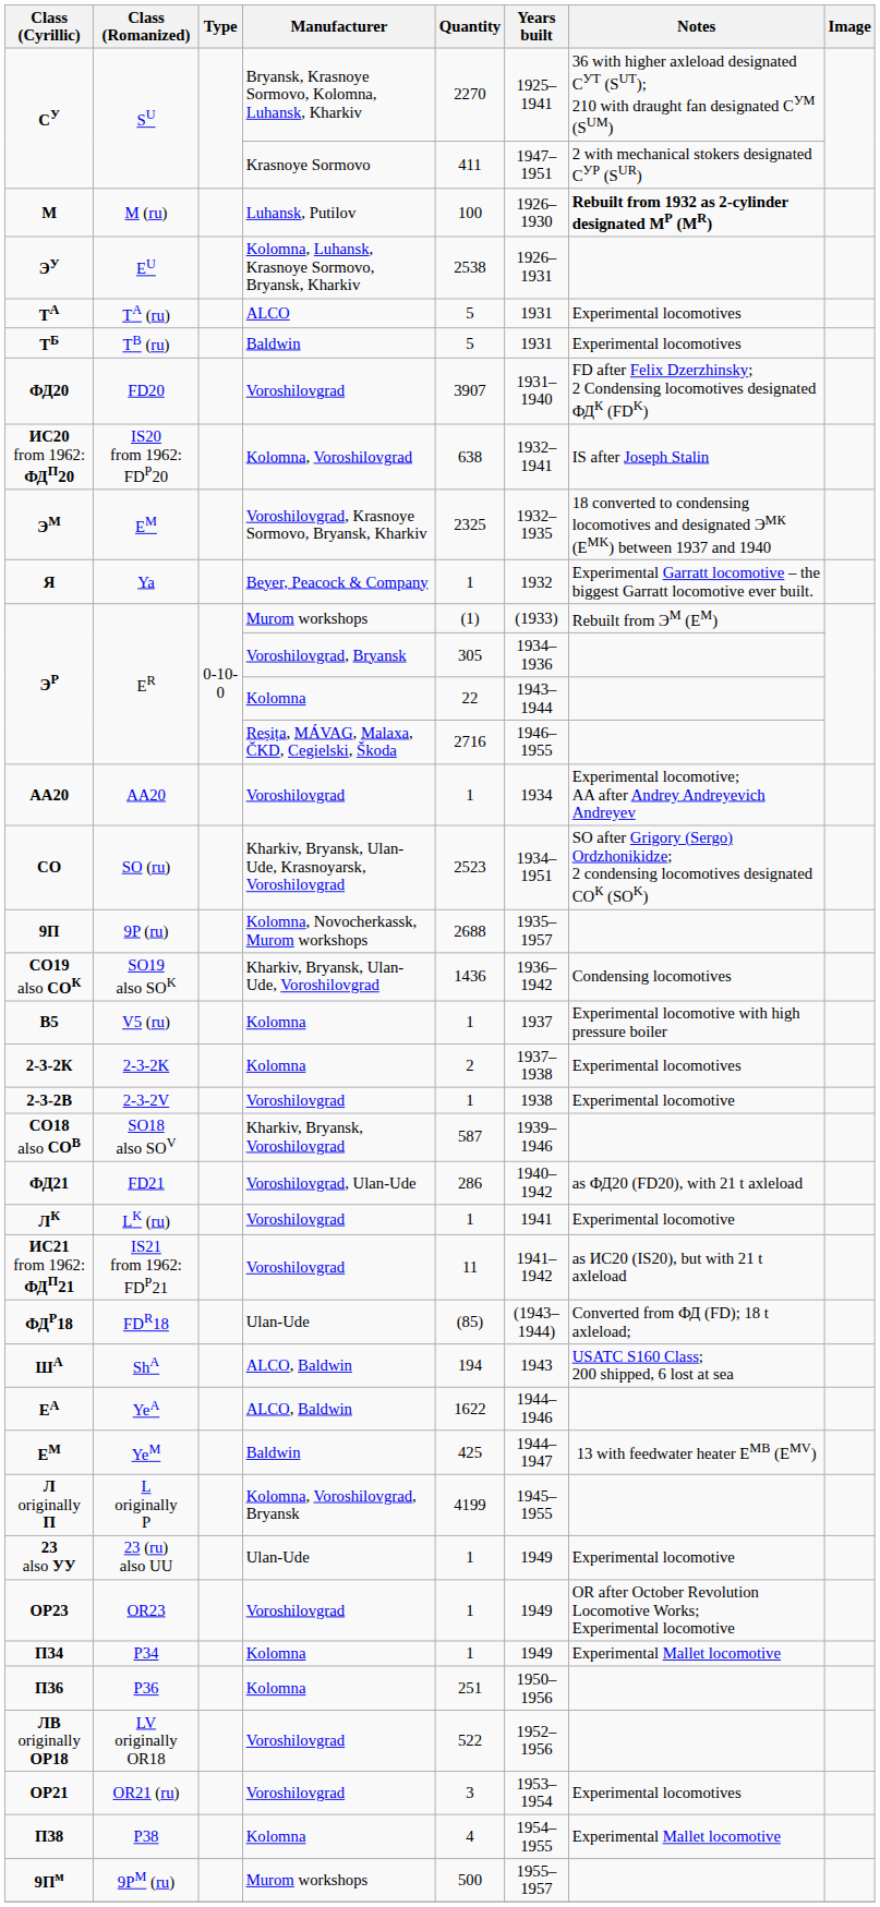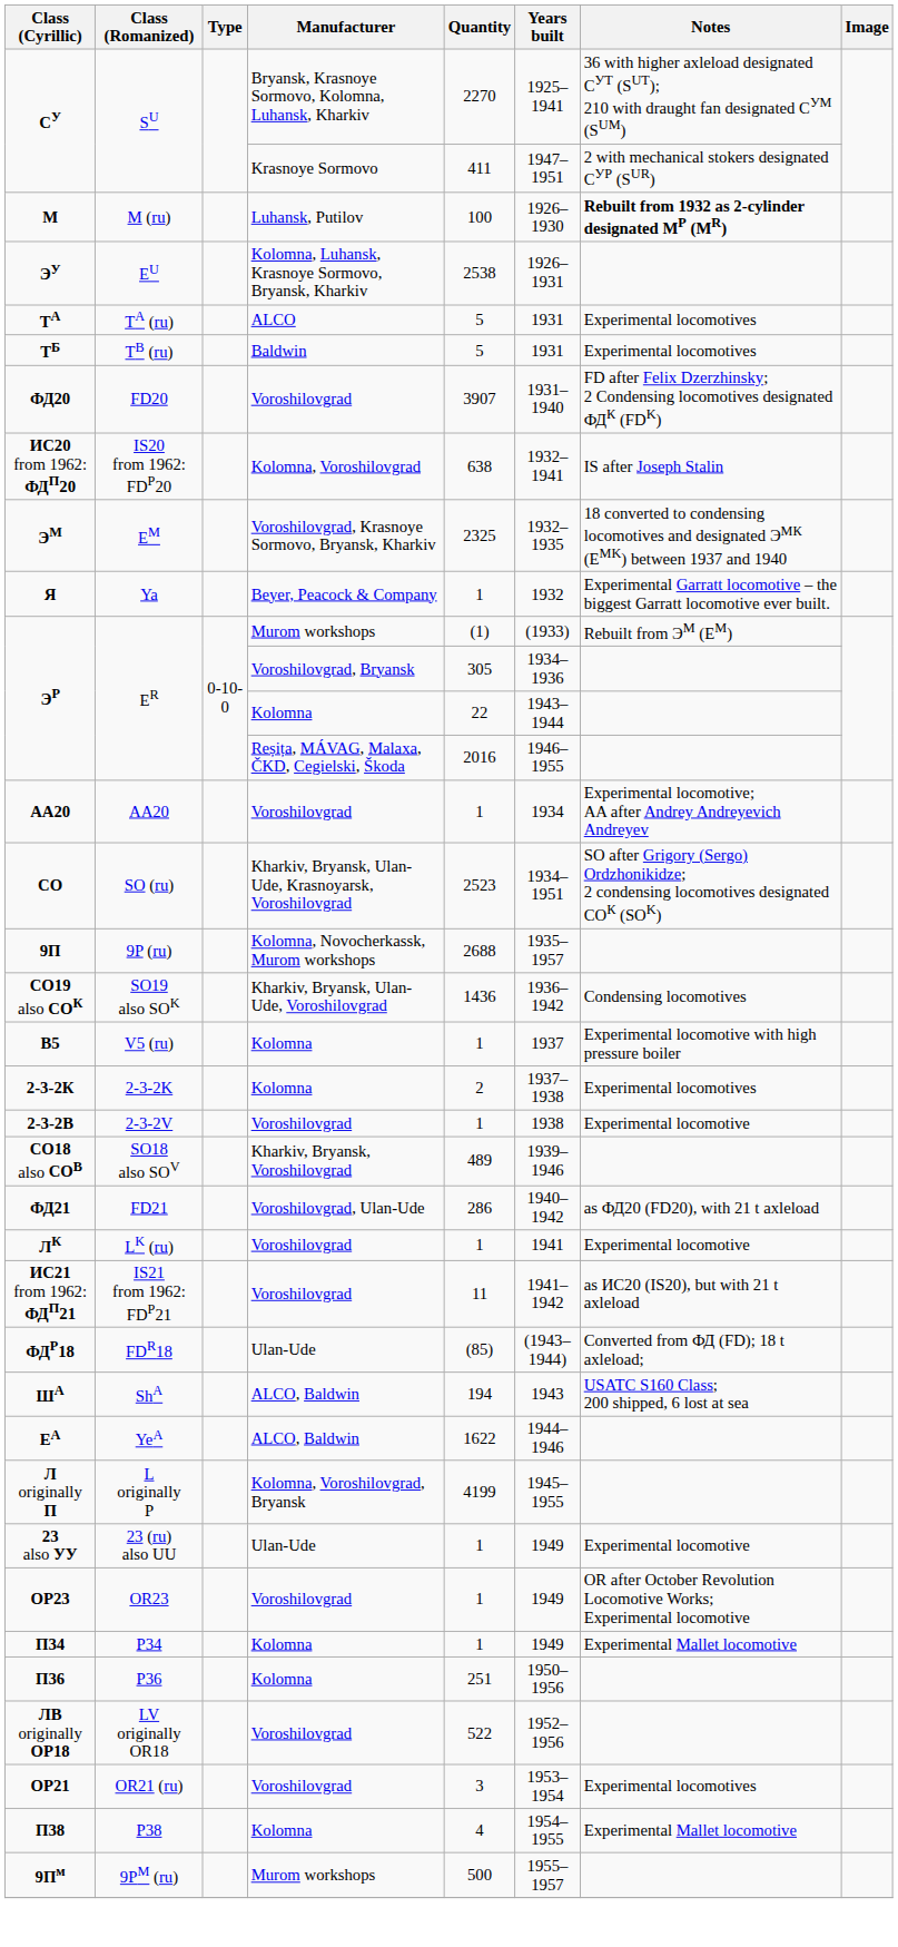 <table class=wikitable style=text-align:center>
 <tr>
 <th>Class<br>(Cyrillic)</th>
 <th>Class<br>(Romanized)</th>
 <th>Type</th>
 <th>Manufacturer</th>
 <th>Quantity</th>
 <th>Years<br>built</th>
 <th>Notes</th>
 <th>Image</th>
 </tr>
 <tr>
 <td rowspan="2"><strong>С<sup>У</sup></strong></td>
 <td rowspan="2"><a href='#'>S<sup>U</sup></a></td>
 <td rowspan="2"></td>
 <td align=left>Bryansk, Krasnoye Sormovo, Kolomna, <a href='#'>Luhansk</a>, Kharkiv</td>
 <td>2270</td>
 <td>1925–1941</td>
 <td align=left>36 with higher axleload designated С<sup>УТ</sup> (S<sup>UT</sup>);<br>210 with draught fan designated С<sup>УМ</sup> (S<sup>UM</sup>)</td>
 <td rowspan="2"></td>
 </tr>
 <tr>
 <td align=left>Krasnoye Sormovo</td>
 <td>411</td>
 <td>1947–1951</td>
 <td align=left>2 with mechanical stokers designated С<sup>УР</sup> (S<sup>UR</sup>)</td>
 </tr>
 <tr>
 <td><strong>М</strong></td>
 <td><a href='#'>M</a> (<a href='#'>ru</a>)</td>
 <td></td>
 <td align=left><a href='#'>Luhansk</a>, Putilov</td>
 <td>100</td>
 <td>1926–1930</td>
 <td align=left><strong>Rebuilt from 1932 as 2-cylinder designated М<sup>Р</sup> (M<sup>R</sup>)</strong></td>
 <td></td>
 </tr>
 <tr>
 <td><strong>Э<sup>У</sup></strong></td>
 <td><a href='#'>E<sup>U</sup></a></td>
 <td></td>
 <td align=left><a href='#'>Kolomna</a>, <a href='#'>Luhansk</a>, Krasnoye Sormovo, Bryansk, Kharkiv</td>
 <td>2538</td>
 <td>1926–1931</td>
 <td align=left></td>
 <td></td>
 </tr>
 <tr>
 <td><strong>Т<sup>A</sup></strong></td>
 <td><a href='#'>T<sup>A</sup></a> (<a href='#'>ru</a>)</td>
 <td></td>
 <td align=left><a href='#'>ALCO</a></td>
 <td>5</td>
 <td>1931</td>
 <td align=left>Experimental locomotives</td>
 <td></td>
 </tr>
 <tr>
 <td><strong>Т<sup>Б</sup></strong></td>
 <td><a href='#'>T<sup>B</sup></a> (<a href='#'>ru</a>)</td>
 <td></td>
 <td align=left><a href='#'>Baldwin</a></td>
 <td>5</td>
 <td>1931</td>
 <td align=left>Experimental locomotives</td>
 <td></td>
 </tr>
 <tr>
 <td><strong>ФД20</strong></td>
 <td><a href='#'>FD20</a></td>
 <td></td>
 <td align=left><a href='#'>Voroshilovgrad</a></td>
 <td>3907</td>
 <td>1931–1940</td>
 <td align=left> FD after <a href='#'>Felix Dzerzhinsky</a>; <br> 2 Condensing locomotives designated ФД<sup>К</sup> (FD<sup>K</sup>)</td>
 <td></td>
 </tr>
 <tr>
 <td><strong>ИС20</strong> <br>from 1962: <strong>ФД<sup>П</sup>20</strong></td>
 <td><a href='#'>IS20</a><br>from 1962: FD<sup>P</sup>20</td>
 <td></td>
 <td align=left><a href='#'>Kolomna</a>, <a href='#'>Voroshilovgrad</a></td>
 <td>638</td>
 <td>1932–1941</td>
 <td align=left>IS after <a href='#'>Joseph Stalin</a></td>
 <td></td>
 </tr>
 <tr>
 <td><strong>Э<sup>М</sup></strong></td>
 <td><a href='#'>E<sup>M</sup></a></td>
 <td></td>
 <td align=left><a href='#'>Voroshilovgrad</a>, Krasnoye Sormovo, Bryansk, Kharkiv</td>
 <td>2325</td>
 <td>1932–1935</td>
 <td align=left>18 converted to condensing locomotives and designated Э<sup>МК</sup> (E<sup>MK</sup>) between 1937 and 1940</td>
 <td></td>
 </tr>
 <tr>
 <td><strong>Я</strong></td>
 <td><a href='#'>Ya</a></td>
 <td></td>
 <td align=left><a href='#'>Beyer, Peacock & Company</a></td>
 <td>1</td>
 <td>1932</td>
 <td align=left> Experimental <a href='#'>Garratt locomotive</a> – the biggest Garratt locomotive ever built.</td>
 <td></td>
 </tr>
 <tr>
 <td rowspan="4"><strong>Э<sup>Р</sup></strong></td>
 <td rowspan="4">E<sup>R</sup></td>
 <td rowspan="4">0-10-0</td>
 <td align=left><a href='#'>Murom</a> workshops</td>
 <td>(1)</td>
 <td>(1933)</td>
 <td align=left> Rebuilt from Э<sup>М</sup> (E<sup>M</sup>)</td>
 <td rowspan="4"></td>
 </tr>
 <tr>
 <td align=left><a href='#'>Voroshilovgrad</a>, <a href='#'>Bryansk</a></td>
 <td>305</td>
 <td>1934–1936</td>
 <td align=left></td>
 </tr>
 <tr>
 <td align=left><a href='#'>Kolomna</a></td>
 <td>22</td>
 <td>1943–1944</td>
 <td align=left></td>
 </tr>
 <tr>
 <td align=left><a href='#'>Reșița</a>, <a href='#'>MÁVAG</a>, <a href='#'>Malaxa</a>, <a href='#'>ČKD</a>, <a href='#'>Cegielski</a>, <a href='#'>Škoda</a></td>
-<td>2716</td>
+<td>2016</td>
 <td>1946–1955</td>
 <td align=left></td>
 </tr>
 <tr>
 <td><strong>АА20</strong></td>
 <td><a href='#'>AA20</a></td>
 <td></td>
 <td align=left><a href='#'>Voroshilovgrad</a></td>
 <td>1</td>
 <td>1934</td>
 <td align=left>Experimental locomotive; <br>AA after <a href='#'>Andrey Andreyevich Andreyev</a></td>
 <td></td>
 </tr>
 <tr>
 <td><strong>СО</strong></td>
 <td><a href='#'>SO</a> (<a href='#'>ru</a>)</td>
 <td></td>
 <td align=left>Kharkiv, Bryansk, Ulan-Ude, Krasnoyarsk, <a href='#'>Voroshilovgrad</a></td>
 <td>2523</td>
 <td>1934–1951</td>
 <td align=left>SO after <a href='#'>Grigory (Sergo) Ordzhonikidze</a>; <br> 2 condensing locomotives designated СО<sup>К</sup> (SO<sup>K</sup>)</td>
 <td></td>
 </tr>
 <tr>
 <td><strong>9П</strong></td>
 <td><a href='#'>9P</a> (<a href='#'>ru</a>)</td>
 <td></td>
 <td align=left><a href='#'>Kolomna</a>, Novocherkassk, <a href='#'>Murom</a> workshops</td>
 <td>2688</td>
 <td>1935–1957</td>
 <td align=left></td>
 <td></td>
 </tr>
 <tr>
 <td><strong>СО19</strong><br>also <strong>СО<sup>К</sup></strong></td>
 <td><a href='#'>SO19</a><br>also SO<sup>K</sup></td>
 <td></td>
 <td align=left>Kharkiv, Bryansk, Ulan-Ude, <a href='#'>Voroshilovgrad</a></td>
 <td>1436</td>
 <td>1936–1942</td>
 <td align=left>Condensing locomotives</td>
 <td></td>
 </tr>
 <tr>
 <td><strong>В5</strong></td>
 <td><a href='#'>V5</a> (<a href='#'>ru</a>)</td>
 <td></td>
 <td align=left><a href='#'>Kolomna</a></td>
 <td>1</td>
 <td>1937</td>
 <td align=left>Experimental locomotive with high pressure boiler</td>
 <td></td>
 </tr>
 <tr>
 <td><strong>2-3-2К</strong></td>
 <td><a href='#'>2-3-2K</a></td>
 <td></td>
 <td align=left><a href='#'>Kolomna</a></td>
 <td>2</td>
 <td>1937–1938</td>
 <td align=left>Experimental locomotives</td>
 <td></td>
 </tr>
 <tr>
 <td><strong>2-3-2В</strong></td>
 <td><a href='#'>2-3-2V</a></td>
 <td></td>
 <td align=left><a href='#'>Voroshilovgrad</a></td>
 <td>1</td>
 <td>1938</td>
 <td align=left>Experimental locomotive</td>
 <td></td>
 </tr>
 <tr>
 <td><strong>СО18</strong> <br>also <strong>СО<sup>В</sup></strong></td>
 <td><a href='#'>SO18</a><br>also SO<sup>V</sup></td>
 <td></td>
 <td align=left>Kharkiv, Bryansk, <a href='#'>Voroshilovgrad</a></td>
-<td>587</td>
+<td>489</td>
 <td>1939–1946</td>
 <td align=left></td>
 <td></td>
 </tr>
 <tr>
 <td><strong>ФД21</strong></td>
 <td><a href='#'>FD21</a></td>
 <td></td>
 <td align=left><a href='#'>Voroshilovgrad</a>, Ulan-Ude</td>
 <td>286</td>
 <td>1940–1942</td>
 <td align=left>as ФД20 (FD20), with 21 t axleload</td>
 <td></td>
 </tr>
 <tr>
 <td><strong>Л<sup>К</sup></strong></td>
 <td><a href='#'>L<sup>K</sup></a> (<a href='#'>ru</a>)</td>
 <td></td>
 <td align=left><a href='#'>Voroshilovgrad</a></td>
 <td>1</td>
 <td>1941</td>
 <td align=left>Experimental locomotive</td>
 <td></td>
 </tr>
 <tr>
 <td><strong>ИС21</strong> <br>from 1962:<br><strong>ФД<sup>П</sup>21</strong></td>
 <td><a href='#'>IS21</a><br>from 1962:<br>FD<sup>P</sup>21</td>
 <td></td>
 <td align=left><a href='#'>Voroshilovgrad</a></td>
 <td>11</td>
 <td>1941–1942</td>
 <td align=left>as ИС20 (IS20), but with 21 t axleload</td>
 <td></td>
 </tr>
 <tr>
 <td><strong>ФД<sup>Р</sup>18</strong></td>
 <td><a href='#'>FD<sup>R</sup>18</a></td>
 <td></td>
 <td align=left>Ulan-Ude</td>
 <td>(85)</td>
 <td>(1943–1944)</td>
 <td align=left>Converted from ФД (FD);  18 t axleload;</td>
 <td></td>
 </tr>
 <tr>
 <td><strong>Ш<sup>А</sup></strong></td>
 <td><a href='#'>Sh<sup>A</sup></a></td>
 <td></td>
 <td align=left><a href='#'>ALCO</a>, <a href='#'>Baldwin</a></td>
 <td>194</td>
 <td>1943</td>
 <td align=left><a href='#'>USATC S160 Class</a>; <br>200 shipped, 6 lost at sea</td>
 <td></td>
 </tr>
 <tr>
 <td><strong>Е<sup>А</sup></strong></td>
 <td><a href='#'>Ye<sup>A</sup></a></td>
 <td></td>
 <td align=left><a href='#'>ALCO</a>, <a href='#'>Baldwin</a></td>
 <td>1622</td>
 <td>1944–1946</td>
 <td align=left></td>
-<td></td>
-</tr>
-<tr>
-<td><strong>Е<sup>М</sup></strong></td>
-<td><a href='#'>Ye<sup>M</sup></a></td>
-<td></td>
-<td align=left><a href='#'>Baldwin</a></td>
-<td>425</td>
-<td>1944–1947</td>
-<td align-left>13 with feedwater heater Е<sup>МВ</sup> (E<sup>MV</sup>)</td>
 <td></td>
 </tr>
 <tr>
 <td><strong>Л</strong><br> originally<br><strong>П</strong></td>
 <td><a href='#'>L</a><br>originally<br>P</td>
 <td></td>
 <td align=left><a href='#'>Kolomna</a>, <a href='#'>Voroshilovgrad</a>, Bryansk</td>
 <td>4199</td>
 <td>1945–1955</td>
 <td align=left></td>
 <td></td>
 </tr>
 <tr>
 <td><strong>23</strong><br>also <strong>УУ</strong></td>
 <td><a href='#'>23</a> (<a href='#'>ru</a>)<br>also UU</td>
 <td></td>
 <td align=left>Ulan-Ude</td>
 <td>1</td>
 <td>1949</td>
 <td align=left>Experimental locomotive</td>
 <td></td>
 </tr>
 <tr>
 <td><strong>ОР23</strong></td>
 <td><a href='#'>OR23</a></td>
 <td></td>
 <td align=left><a href='#'>Voroshilovgrad</a></td>
 <td>1</td>
 <td>1949</td>
 <td align=left>OR after October Revolution Locomotive Works;<br>Experimental locomotive</td>
 <td></td>
 </tr>
 <tr>
 <td><strong>П34</strong></td>
 <td><a href='#'>P34</a></td>
 <td></td>
 <td align=left><a href='#'>Kolomna</a></td>
 <td>1</td>
 <td>1949</td>
 <td align=left>Experimental <a href='#'>Mallet locomotive</a></td>
 <td></td>
 </tr>
 <tr>
 <td><strong>П36</strong></td>
 <td><a href='#'>P36</a></td>
 <td></td>
 <td align=left><a href='#'>Kolomna</a></td>
 <td>251</td>
 <td>1950–1956</td>
 <td align=left></td>
 <td></td>
 </tr>
 <tr>
 <td><strong>ЛВ</strong> <br>originally<br><strong>ОР18</strong></td>
 <td><a href='#'>LV</a> <br>originally<br>OR18</td>
 <td></td>
 <td align=left><a href='#'>Voroshilovgrad</a></td>
 <td>522</td>
 <td>1952–1956</td>
 <td align=left></td>
 <td></td>
 </tr>
 <tr>
 <td><strong>ОР21</strong></td>
 <td><a href='#'>OR21</a> (<a href='#'>ru</a>)</td>
 <td></td>
 <td align=left><a href='#'>Voroshilovgrad</a></td>
 <td>3</td>
 <td>1953–1954</td>
 <td align=left>Experimental locomotives</td>
 <td></td>
 </tr>
 <tr>
 <td><strong>П38</strong></td>
 <td><a href='#'>P38</a></td>
 <td></td>
 <td align=left><a href='#'>Kolomna</a></td>
 <td>4</td>
 <td>1954–1955</td>
 <td align=left>Experimental <a href='#'>Mallet locomotive</a></td>
 <td></td>
 </tr>
 <tr>
 <td><strong>9П<sup>м</sup></strong></td>
 <td><a href='#'>9P<sup>M</sup></a> (<a href='#'>ru</a>)</td>
 <td></td>
 <td align=left><a href='#'>Murom</a> workshops</td>
 <td>500</td>
 <td>1955–1957</td>
 <td align=left></td>
 <td></td>
 </tr>
 <tr>
 </tr>
 </table>
